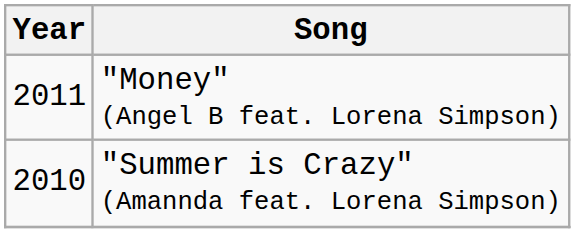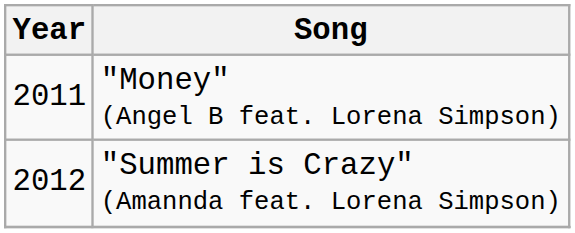 <table class="wikitable">
 <tr>
 <th>Year</th>
 <th>Song</th>
 </tr>
 <tr>
 <td rowspan="1">2011</td>
 <td>"Money"<small><br> (Angel B feat. Lorena Simpson) </small></td>
 </tr>
 <tr>
-<td rowspan="1">2010</td>
+<td rowspan="1">2012</td>
 <td>"Summer is Crazy"<br> <small>(Amannda feat. Lorena Simpson)</small></td>
 </tr>
 <tr>
 </tr>
 </table>
